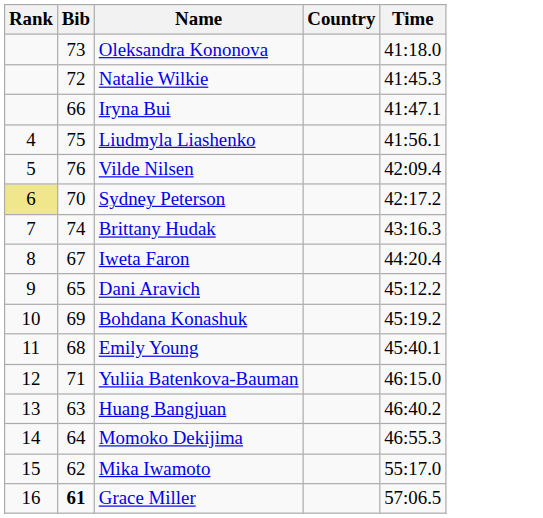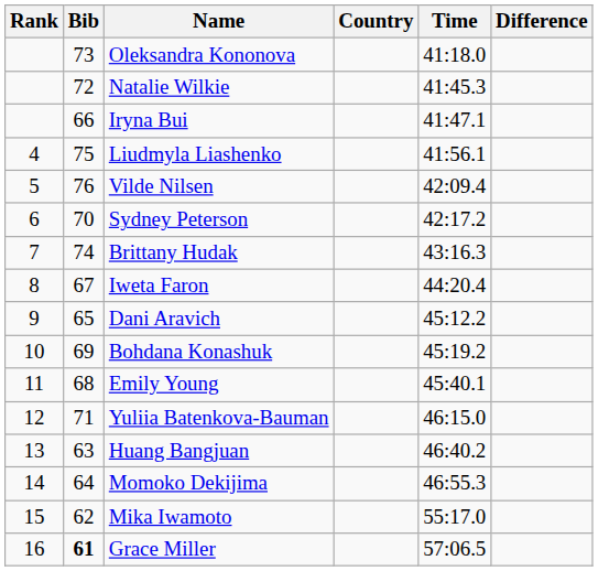 <table class="wikitable sortable" style="text-align:center">
 <tr>
 <th>Rank</th>
 <th>Bib</th>
 <th>Name</th>
 <th>Country</th>
 <th>Time</th>
+<th>Difference</th>
 </tr>
 <tr>
 <td></td>
 <td>73</td>
 <td align="left"><a href='#'>Oleksandra Kononova</a></td>
 <td align="left"></td>
 <td>41:18.0</td>
+<td></td>
 </tr>
 <tr>
 <td></td>
 <td>72</td>
 <td align="left"><a href='#'>Natalie Wilkie</a></td>
 <td align="left"></td>
 <td>41:45.3</td>
+<td></td>
 </tr>
 <tr>
 <td></td>
 <td>66</td>
 <td align="left"><a href='#'>Iryna Bui</a></td>
 <td align="left"></td>
 <td>41:47.1</td>
+<td></td>
 </tr>
 <tr>
 <td>4</td>
 <td>75</td>
 <td align="left"><a href='#'>Liudmyla Liashenko</a></td>
 <td align="left"></td>
 <td>41:56.1</td>
+<td></td>
 </tr>
 <tr>
 <td>5</td>
 <td>76</td>
 <td align="left"><a href='#'>Vilde Nilsen</a></td>
 <td align="left"></td>
 <td>42:09.4</td>
+<td></td>
 </tr>
 <tr>
-<td style="background: khaki;">6</td>
+<td>6</td>
 <td>70</td>
 <td align="left"><a href='#'>Sydney Peterson</a></td>
 <td align="left"></td>
 <td>42:17.2</td>
+<td></td>
 </tr>
 <tr>
 <td>7</td>
 <td>74</td>
 <td align="left"><a href='#'>Brittany Hudak</a></td>
 <td align="left"></td>
 <td>43:16.3</td>
+<td></td>
 </tr>
 <tr>
 <td>8</td>
 <td>67</td>
 <td align="left"><a href='#'>Iweta Faron</a></td>
 <td align="left"></td>
 <td>44:20.4</td>
+<td></td>
 </tr>
 <tr>
 <td>9</td>
 <td>65</td>
 <td align="left"><a href='#'>Dani Aravich</a></td>
 <td align="left"></td>
 <td>45:12.2</td>
+<td></td>
 </tr>
 <tr>
 <td>10</td>
 <td>69</td>
 <td align="left"><a href='#'>Bohdana Konashuk</a></td>
 <td align="left"></td>
 <td>45:19.2</td>
+<td></td>
 </tr>
 <tr>
 <td>11</td>
 <td>68</td>
 <td align="left"><a href='#'>Emily Young</a></td>
 <td align="left"></td>
 <td>45:40.1</td>
+<td></td>
 </tr>
 <tr>
 <td>12</td>
 <td>71</td>
 <td align="left"><a href='#'>Yuliia Batenkova-Bauman</a></td>
 <td align="left"></td>
 <td>46:15.0</td>
+<td></td>
 </tr>
 <tr>
 <td>13</td>
 <td>63</td>
 <td align="left"><a href='#'>Huang Bangjuan</a></td>
 <td align="left"></td>
 <td>46:40.2</td>
+<td></td>
 </tr>
 <tr>
 <td>14</td>
 <td>64</td>
 <td align="left"><a href='#'>Momoko Dekijima</a></td>
 <td align="left"></td>
 <td>46:55.3</td>
+<td></td>
 </tr>
 <tr>
 <td>15</td>
 <td>62</td>
 <td align="left"><a href='#'>Mika Iwamoto</a></td>
 <td align="left"></td>
 <td>55:17.0</td>
+<td></td>
 </tr>
 <tr>
 <td>16</td>
 <td><strong>61</strong></td>
 <td align="left"><a href='#'>Grace Miller</a></td>
 <td align="left"></td>
 <td>57:06.5</td>
+<td></td>
 </tr>
 </table>
